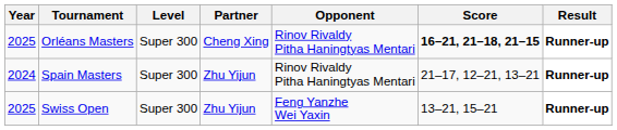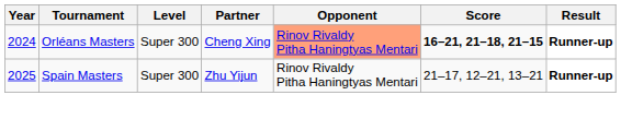 <table class="sortable wikitable" style="font-size: 90%;">
 <tr>
 <th>Year</th>
 <th>Tournament</th>
 <th>Level</th>
 <th>Partner</th>
 <th>Opponent</th>
 <th>Score</th>
 <th>Result</th>
 </tr>
 <tr>
-<td align="center"><a href='#'>2025</a></td>
+<td align="center"><a href='#'>2024</a></td>
 <td align="left"><a href='#'>Orléans Masters</a></td>
 <td align="left">Super 300</td>
 <td align="left"> <a href='#'>Cheng Xing</a></td>
-<td align="left"> <a href='#'>Rinov Rivaldy</a><br> <a href='#'>Pitha Haningtyas Mentari</a></td>
+<td align="left" style="background: lightsalmon;"> <a href='#'>Rinov Rivaldy</a><br> <a href='#'>Pitha Haningtyas Mentari</a></td>
 <td align="left"><strong>16–21, 21–18, 21–15</strong></td>
 <td style="text-align:left; background:white"> <strong>Runner-up</strong></td>
 </tr>
 <tr>
-<td align="center"><a href='#'>2024</a></td>
+<td align="center"><a href='#'>2025</a></td>
 <td align="left"><a href='#'>Spain Masters</a></td>
 <td align="left">Super 300</td>
 <td align="left"> <a href='#'>Zhu Yijun</a></td>
 <td align="left"> Rinov Rivaldy<br> Pitha Haningtyas Mentari</td>
 <td align="left">21–17, 12–21, 13–21</td>
 <td style="text-align:left; background:white"> <strong>Runner-up</strong></td>
 </tr>
-<tr>
-<td align="center"><a href='#'>2025</a></td>
-<td align="left"><a href='#'>Swiss Open</a></td>
-<td align="left">Super 300</td>
-<td align="left"> <a href='#'>Zhu Yijun</a></td>
-<td align="left"> <a href='#'>Feng Yanzhe</a> <br>  <a href='#'>Wei Yaxin</a></td>
-<td align="left">13–21, 15–21</td>
-<td style="text-align:left; background: white"> <strong>Runner-up</strong></td>
-</tr>
 </table>
